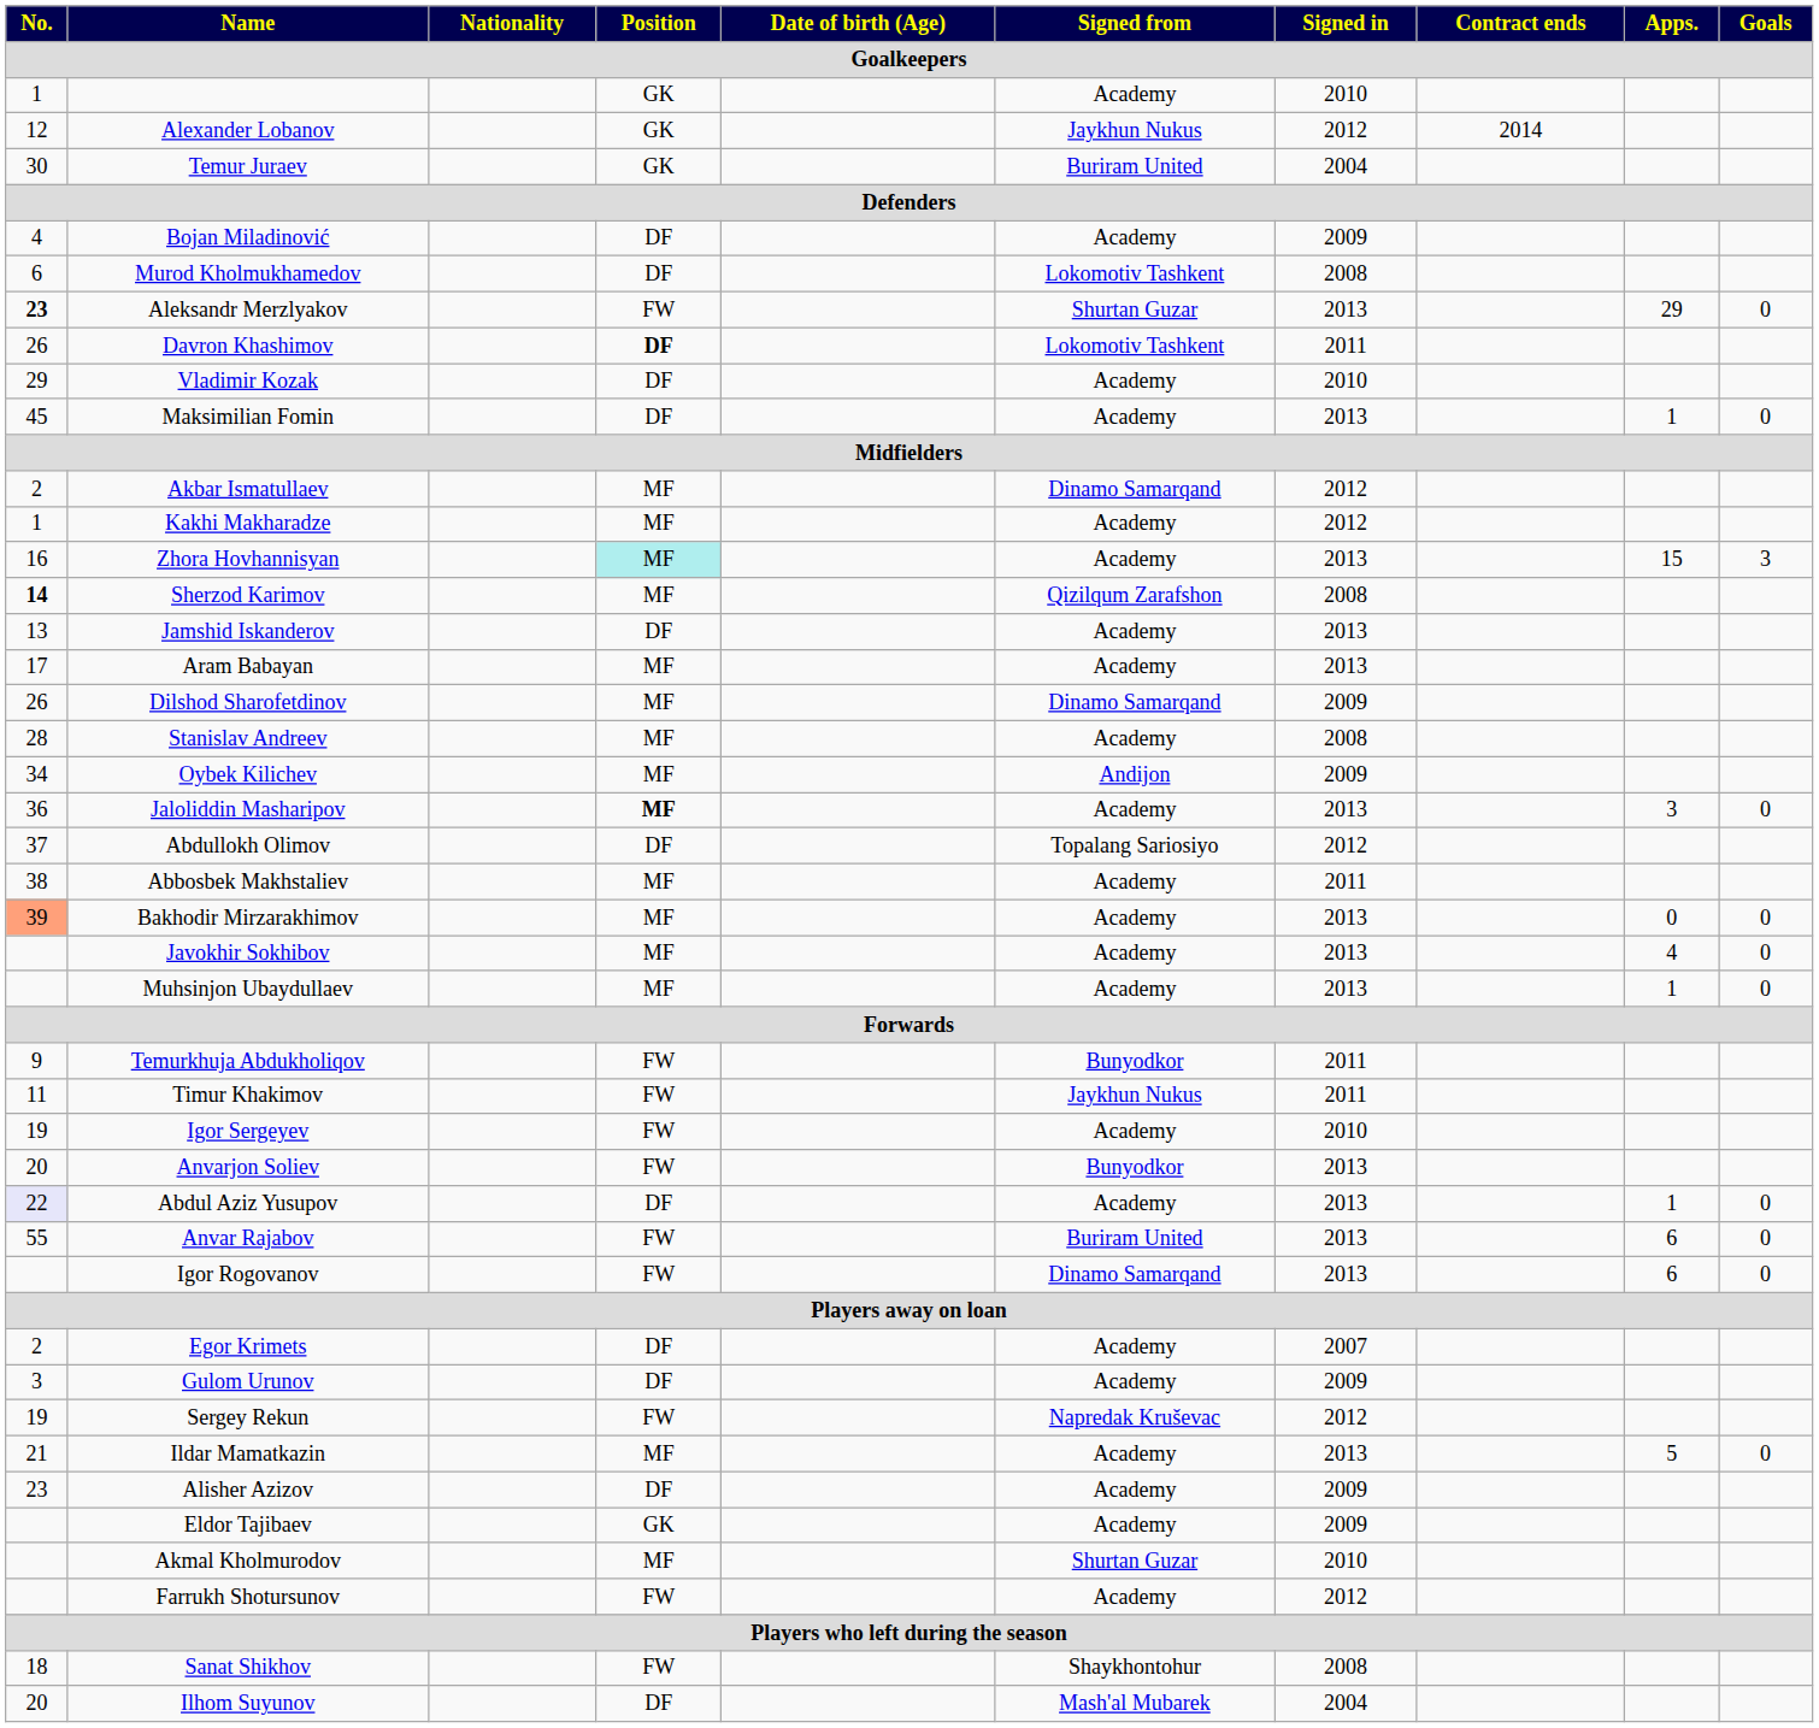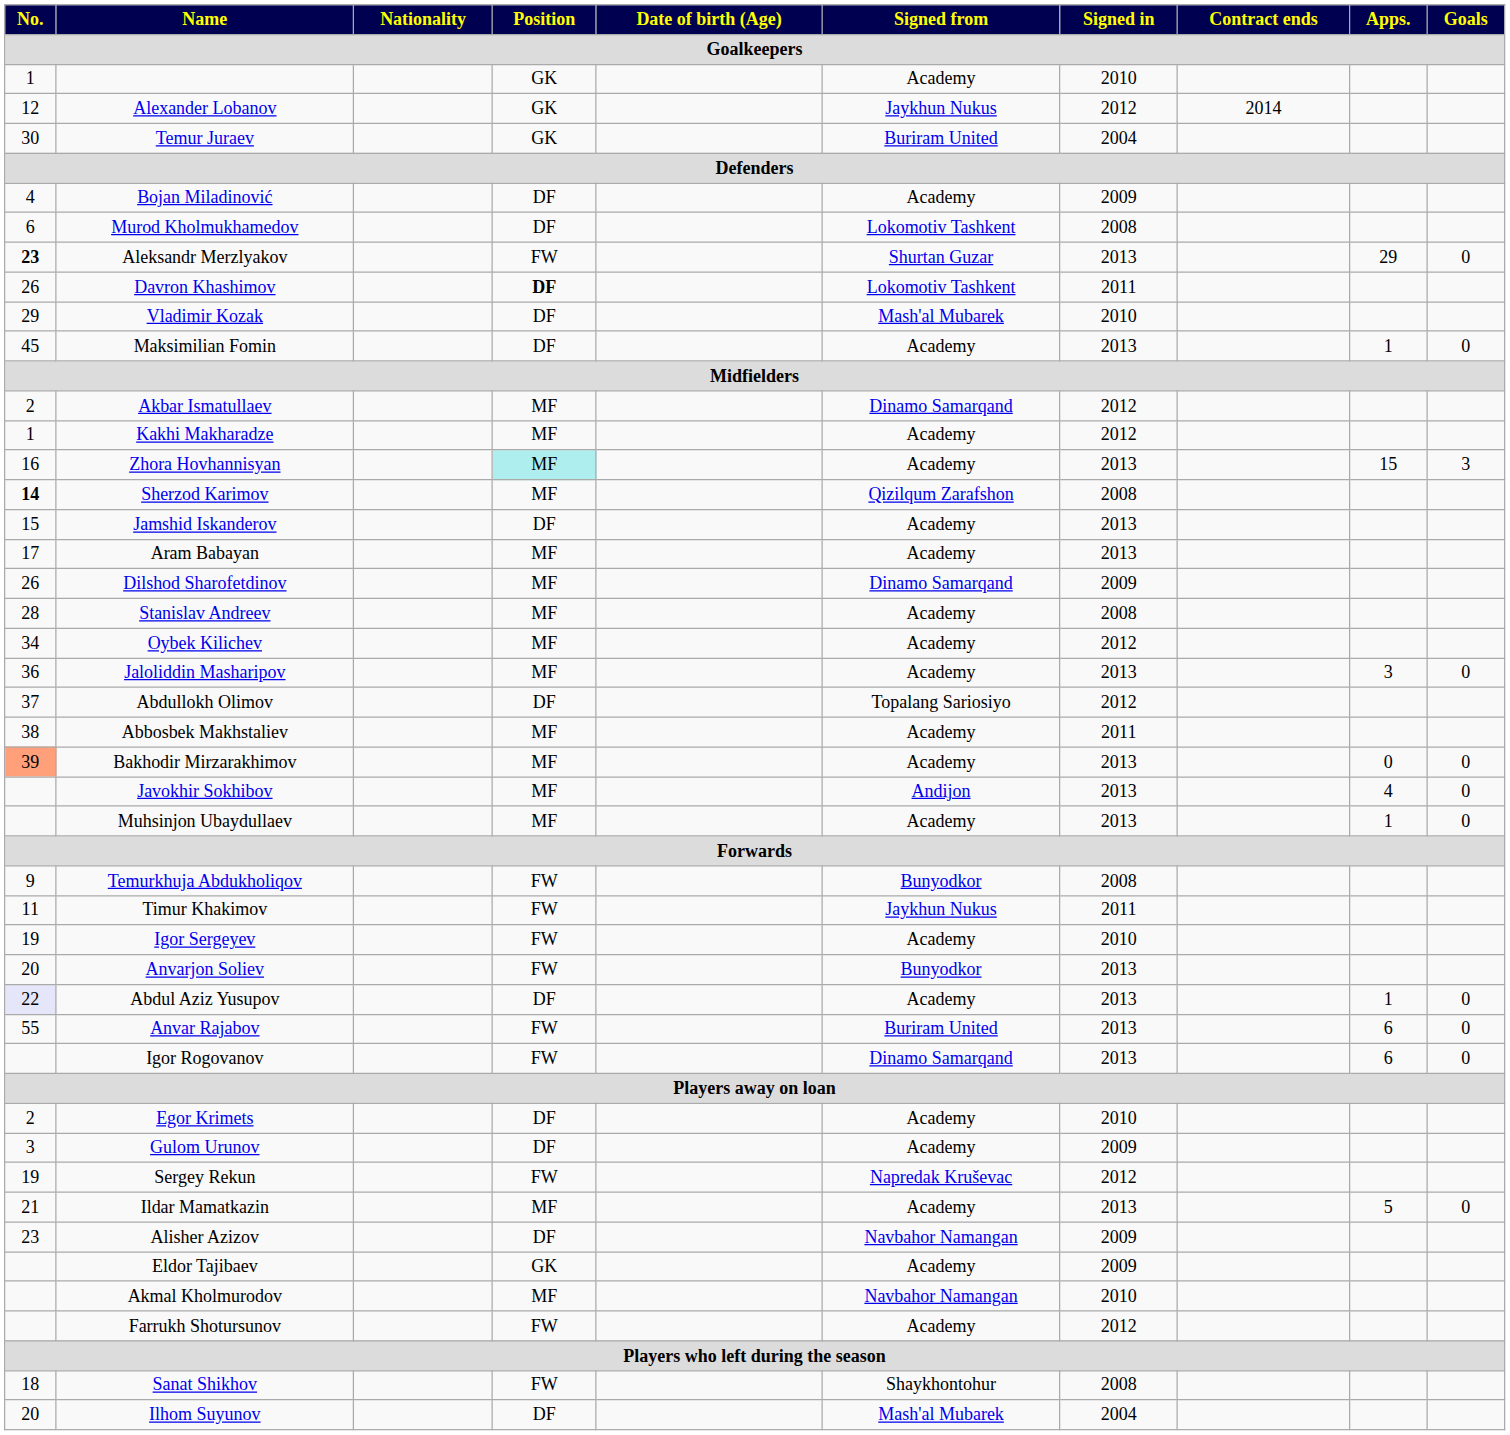 <table class="wikitable"  style="text-align:center; font-size:90%; width:95%;">
 <tr>
 <th style="background:#000050; color:yellow; text-align:center;">No.</th>
 <th style="background:#000050; color:yellow; text-align:center;">Name</th>
 <th style="background:#000050; color:yellow; text-align:center;">Nationality</th>
 <th style="background:#000050; color:yellow; text-align:center;">Position</th>
 <th style="background:#000050; color:yellow; text-align:center;">Date of birth (Age)</th>
 <th style="background:#000050; color:yellow; text-align:center;">Signed from</th>
 <th style="background:#000050; color:yellow; text-align:center;">Signed in</th>
 <th style="background:#000050; color:yellow; text-align:center;">Contract ends</th>
 <th style="background:#000050; color:yellow; text-align:center;">Apps.</th>
 <th style="background:#000050; color:yellow; text-align:center;">Goals</th>
 </tr>
 <tr>
 <th colspan="11"  style="background:#dcdcdc; text-align:center;">Goalkeepers</th>
 </tr>
 <tr>
 <td>1</td>
 <td></td>
 <td></td>
 <td>GK</td>
 <td></td>
 <td>Academy</td>
 <td>2010</td>
 <td></td>
 <td></td>
 <td></td>
 </tr>
 <tr>
 <td>12</td>
 <td><a href='#'>Alexander Lobanov</a></td>
 <td></td>
 <td>GK</td>
 <td></td>
 <td><a href='#'>Jaykhun Nukus</a></td>
 <td>2012</td>
 <td>2014</td>
 <td></td>
 <td></td>
 </tr>
 <tr>
 <td>30</td>
 <td><a href='#'>Temur Juraev</a></td>
 <td></td>
 <td>GK</td>
 <td></td>
 <td><a href='#'>Buriram United</a></td>
 <td>2004</td>
 <td></td>
 <td></td>
 <td></td>
 </tr>
 <tr>
 <th colspan="11"  style="background:#dcdcdc; text-align:center;">Defenders</th>
 </tr>
 <tr>
 <td>4</td>
 <td><a href='#'>Bojan Miladinović</a></td>
 <td></td>
 <td>DF</td>
 <td></td>
 <td>Academy</td>
 <td>2009</td>
 <td></td>
 <td></td>
 <td></td>
 </tr>
 <tr>
 <td>6</td>
 <td><a href='#'>Murod Kholmukhamedov</a></td>
 <td></td>
 <td>DF</td>
 <td></td>
 <td><a href='#'>Lokomotiv Tashkent</a></td>
 <td>2008</td>
 <td></td>
 <td></td>
 <td></td>
 </tr>
 <tr>
 <td><strong>23</strong></td>
 <td>Aleksandr Merzlyakov</td>
 <td></td>
 <td>FW</td>
 <td></td>
 <td><a href='#'>Shurtan Guzar</a></td>
 <td>2013</td>
 <td></td>
 <td>29</td>
 <td>0</td>
 </tr>
 <tr>
 <td>26</td>
 <td><a href='#'>Davron Khashimov</a></td>
 <td></td>
 <td><strong>DF</strong></td>
 <td></td>
 <td><a href='#'>Lokomotiv Tashkent</a></td>
 <td>2011</td>
 <td></td>
 <td></td>
 <td></td>
 </tr>
 <tr>
 <td>29</td>
 <td><a href='#'>Vladimir Kozak</a></td>
 <td></td>
 <td>DF</td>
 <td></td>
-<td>Academy</td>
+<td><a href='#'>Mash'al Mubarek</a></td>
 <td>2010</td>
 <td></td>
 <td></td>
 <td></td>
 </tr>
 <tr>
 <td>45</td>
 <td>Maksimilian Fomin</td>
 <td></td>
 <td>DF</td>
 <td></td>
 <td>Academy</td>
 <td>2013</td>
 <td></td>
 <td>1</td>
 <td>0</td>
 </tr>
 <tr>
 <th colspan="11"  style="background:#dcdcdc; text-align:center;">Midfielders</th>
 </tr>
 <tr>
 <td>2</td>
 <td><a href='#'>Akbar Ismatullaev</a></td>
 <td></td>
 <td>MF</td>
 <td></td>
 <td><a href='#'>Dinamo Samarqand</a></td>
 <td>2012</td>
 <td></td>
 <td></td>
 <td></td>
 </tr>
 <tr>
 <td>1</td>
 <td><a href='#'>Kakhi Makharadze</a></td>
 <td></td>
 <td>MF</td>
 <td></td>
 <td>Academy</td>
 <td>2012</td>
 <td></td>
 <td></td>
 <td></td>
 </tr>
 <tr>
 <td>16</td>
 <td><a href='#'>Zhora Hovhannisyan</a></td>
 <td></td>
 <td style="background: paleturquoise;">MF</td>
 <td></td>
 <td>Academy</td>
 <td>2013</td>
 <td></td>
 <td>15</td>
 <td>3</td>
 </tr>
 <tr>
 <td><strong>14</strong></td>
 <td><a href='#'>Sherzod Karimov</a></td>
 <td></td>
 <td>MF</td>
 <td></td>
 <td><a href='#'>Qizilqum Zarafshon</a></td>
 <td>2008</td>
 <td></td>
 <td></td>
 <td></td>
 </tr>
 <tr>
-<td>13</td>
+<td>15</td>
 <td><a href='#'>Jamshid Iskanderov</a></td>
 <td></td>
 <td>DF</td>
 <td></td>
 <td>Academy</td>
 <td>2013</td>
 <td></td>
 <td></td>
 <td></td>
 </tr>
 <tr>
 <td>17</td>
 <td>Aram Babayan</td>
 <td></td>
 <td>MF</td>
 <td></td>
 <td>Academy</td>
 <td>2013</td>
 <td></td>
 <td></td>
 <td></td>
 </tr>
 <tr>
 <td>26</td>
 <td><a href='#'>Dilshod Sharofetdinov</a></td>
 <td></td>
 <td>MF</td>
 <td></td>
 <td><a href='#'>Dinamo Samarqand</a></td>
 <td>2009</td>
 <td></td>
 <td></td>
 <td></td>
 </tr>
 <tr>
 <td>28</td>
 <td><a href='#'>Stanislav Andreev</a></td>
 <td></td>
 <td>MF</td>
 <td></td>
 <td>Academy</td>
 <td>2008</td>
 <td></td>
 <td></td>
 <td></td>
 </tr>
 <tr>
 <td>34</td>
 <td><a href='#'>Oybek Kilichev</a></td>
 <td></td>
 <td>MF</td>
 <td></td>
-<td><a href='#'>Andijon</a></td>
-<td>2009</td>
+<td>Academy</td>
+<td>2012</td>
 <td></td>
 <td></td>
 <td></td>
 </tr>
 <tr>
 <td>36</td>
 <td><a href='#'>Jaloliddin Masharipov</a></td>
 <td></td>
-<td><strong>MF</strong></td>
+<td>MF</td>
 <td></td>
 <td>Academy</td>
 <td>2013</td>
 <td></td>
 <td>3</td>
 <td>0</td>
 </tr>
 <tr>
 <td>37</td>
 <td>Abdullokh Olimov</td>
 <td></td>
 <td>DF</td>
 <td></td>
 <td>Topalang Sariosiyo</td>
 <td>2012</td>
 <td></td>
 <td></td>
 <td></td>
 </tr>
 <tr>
 <td>38</td>
 <td>Abbosbek Makhstaliev</td>
 <td></td>
 <td>MF</td>
 <td></td>
 <td>Academy</td>
 <td>2011</td>
 <td></td>
 <td></td>
 <td></td>
 </tr>
 <tr>
 <td style="background: lightsalmon;">39</td>
 <td>Bakhodir Mirzarakhimov</td>
 <td></td>
 <td>MF</td>
 <td></td>
 <td>Academy</td>
 <td>2013</td>
 <td></td>
 <td>0</td>
 <td>0</td>
 </tr>
 <tr>
 <td></td>
 <td><a href='#'>Javokhir Sokhibov</a></td>
 <td></td>
 <td>MF</td>
 <td></td>
-<td>Academy</td>
+<td><a href='#'>Andijon</a></td>
 <td>2013</td>
 <td></td>
 <td>4</td>
 <td>0</td>
 </tr>
 <tr>
 <td></td>
 <td>Muhsinjon Ubaydullaev</td>
 <td></td>
 <td>MF</td>
 <td></td>
 <td>Academy</td>
 <td>2013</td>
 <td></td>
 <td>1</td>
 <td>0</td>
 </tr>
 <tr>
 <th colspan="11"  style="background:#dcdcdc; text-align:center;">Forwards</th>
 </tr>
 <tr>
 <td>9</td>
 <td><a href='#'>Temurkhuja Abdukholiqov</a></td>
 <td></td>
 <td>FW</td>
 <td></td>
 <td><a href='#'>Bunyodkor</a></td>
-<td>2011</td>
+<td>2008</td>
 <td></td>
 <td></td>
 <td></td>
 </tr>
 <tr>
 <td>11</td>
 <td>Timur Khakimov</td>
 <td></td>
 <td>FW</td>
 <td></td>
 <td><a href='#'>Jaykhun Nukus</a></td>
 <td>2011</td>
 <td></td>
 <td></td>
 <td></td>
 </tr>
 <tr>
 <td>19</td>
 <td><a href='#'>Igor Sergeyev</a></td>
 <td></td>
 <td>FW</td>
 <td></td>
 <td>Academy</td>
 <td>2010</td>
 <td></td>
 <td></td>
 <td></td>
 </tr>
 <tr>
 <td>20</td>
 <td><a href='#'>Anvarjon Soliev</a></td>
 <td></td>
 <td>FW</td>
 <td></td>
 <td><a href='#'>Bunyodkor</a></td>
 <td>2013</td>
 <td></td>
 <td></td>
 <td></td>
 </tr>
 <tr>
 <td style="background: lavender;">22</td>
 <td>Abdul Aziz Yusupov</td>
 <td></td>
 <td>DF</td>
 <td></td>
 <td>Academy</td>
 <td>2013</td>
 <td></td>
 <td>1</td>
 <td>0</td>
 </tr>
 <tr>
 <td>55</td>
 <td><a href='#'>Anvar Rajabov</a></td>
 <td></td>
 <td>FW</td>
 <td></td>
 <td><a href='#'>Buriram United</a></td>
 <td>2013</td>
 <td></td>
 <td>6</td>
 <td>0</td>
 </tr>
 <tr>
 <td></td>
 <td>Igor Rogovanov</td>
 <td></td>
 <td>FW</td>
 <td></td>
 <td><a href='#'>Dinamo Samarqand</a></td>
 <td>2013</td>
 <td></td>
 <td>6</td>
 <td>0</td>
 </tr>
 <tr>
 <th colspan="11"  style="background:#dcdcdc; text-align:center;">Players away on loan</th>
 </tr>
 <tr>
 <td>2</td>
 <td><a href='#'>Egor Krimets</a></td>
 <td></td>
 <td>DF</td>
 <td></td>
 <td>Academy</td>
-<td>2007</td>
+<td>2010</td>
 <td></td>
 <td></td>
 <td></td>
 </tr>
 <tr>
 <td>3</td>
 <td><a href='#'>Gulom Urunov</a></td>
 <td></td>
 <td>DF</td>
 <td></td>
 <td>Academy</td>
 <td>2009</td>
 <td></td>
 <td></td>
 <td></td>
 </tr>
 <tr>
 <td>19</td>
 <td>Sergey Rekun</td>
 <td></td>
 <td>FW</td>
 <td></td>
 <td><a href='#'>Napredak Kruševac</a></td>
 <td>2012</td>
 <td></td>
 <td></td>
 <td></td>
 </tr>
 <tr>
 <td>21</td>
 <td>Ildar Mamatkazin</td>
 <td></td>
 <td>MF</td>
 <td></td>
 <td>Academy</td>
 <td>2013</td>
 <td></td>
 <td>5</td>
 <td>0</td>
 </tr>
 <tr>
 <td>23</td>
 <td>Alisher Azizov</td>
 <td></td>
 <td>DF</td>
 <td></td>
-<td>Academy</td>
+<td><a href='#'>Navbahor Namangan</a></td>
 <td>2009</td>
 <td></td>
 <td></td>
 <td></td>
 </tr>
 <tr>
 <td></td>
 <td>Eldor Tajibaev</td>
 <td></td>
 <td>GK</td>
 <td></td>
 <td>Academy</td>
 <td>2009</td>
 <td></td>
 <td></td>
 <td></td>
 </tr>
 <tr>
 <td></td>
 <td>Akmal Kholmurodov</td>
 <td></td>
 <td>MF</td>
 <td></td>
-<td><a href='#'>Shurtan Guzar</a></td>
+<td><a href='#'>Navbahor Namangan</a></td>
 <td>2010</td>
 <td></td>
 <td></td>
 <td></td>
 </tr>
 <tr>
 <td></td>
 <td>Farrukh Shotursunov</td>
 <td></td>
 <td>FW</td>
 <td></td>
 <td>Academy</td>
 <td>2012</td>
 <td></td>
 <td></td>
 <td></td>
 </tr>
 <tr>
 <th colspan="11"  style="background:#dcdcdc; text-align:center;">Players who left during the season</th>
 </tr>
 <tr>
 <td>18</td>
 <td><a href='#'>Sanat Shikhov</a></td>
 <td></td>
 <td>FW</td>
 <td></td>
 <td>Shaykhontohur</td>
 <td>2008</td>
 <td></td>
 <td></td>
 <td></td>
 </tr>
 <tr>
 <td>20</td>
 <td><a href='#'>Ilhom Suyunov</a></td>
 <td></td>
 <td>DF</td>
 <td></td>
 <td><a href='#'>Mash'al Mubarek</a></td>
 <td>2004</td>
 <td></td>
 <td></td>
 <td></td>
 </tr>
 </table>
